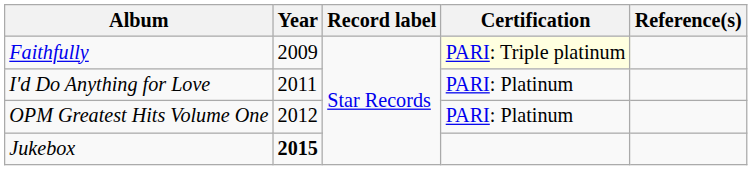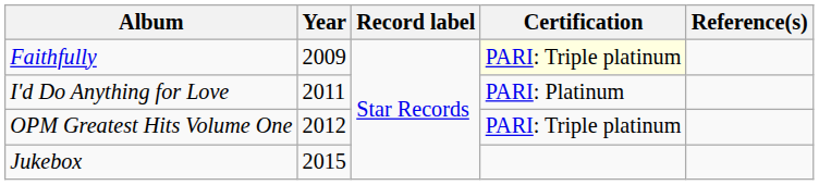 <table class="wikitable">
 <tr>
 <th scope="col">Album</th>
 <th scope="col">Year</th>
 <th scope="col">Record label</th>
 <th scope="col">Certification</th>
 <th>Reference(s)</th>
 </tr>
 <tr>
 <td><em><a href='#'>Faithfully</a></em></td>
 <td>2009</td>
 <td rowspan="4"><a href='#'>Star Records</a></td>
 <td style="background: lightyellow;"><a href='#'>PARI</a>: Triple platinum</td>
 <td></td>
 </tr>
 <tr>
 <td><em>I'd Do Anything for Love</em></td>
 <td>2011</td>
 <td><a href='#'>PARI</a>: Platinum</td>
 <td></td>
 </tr>
 <tr>
 <td><em>OPM Greatest Hits Volume One</em></td>
 <td>2012</td>
-<td><a href='#'>PARI</a>: Platinum</td>
+<td><a href='#'>PARI</a>: Triple platinum</td>
 <td></td>
 </tr>
 <tr>
 <td><em>Jukebox</em></td>
-<td><strong>2015</strong></td>
+<td>2015</td>
 <td></td>
 <td></td>
 </tr>
 </table>
